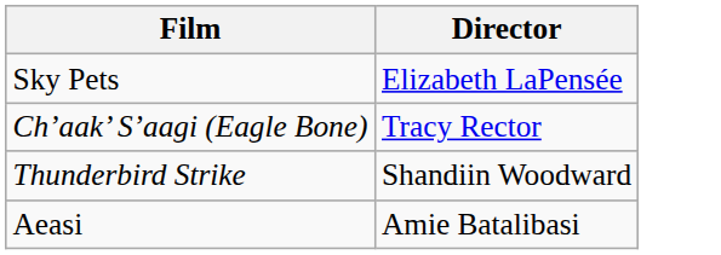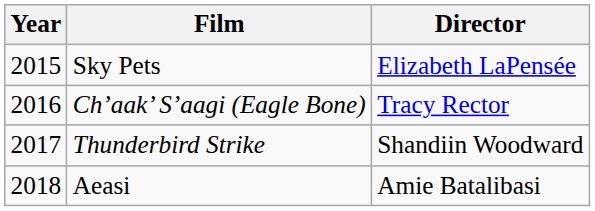 <table class="wikitable">
 <tr>
+<th>Year</th>
 <th>Film</th>
 <th>Director</th>
 </tr>
 <tr>
+<td>2015</td>
 <td>Sky Pets</td>
 <td><a href='#'>Elizabeth LaPensée</a></td>
 </tr>
 <tr>
+<td>2016</td>
 <td><em>Ch’aak’ S’aagi (Eagle Bone)</em></td>
 <td><a href='#'>Tracy Rector</a></td>
 </tr>
 <tr>
+<td>2017</td>
 <td><em>Thunderbird Strike</em></td>
 <td>Shandiin Woodward</td>
 </tr>
 <tr>
+<td>2018</td>
 <td>Aeasi</td>
 <td>Amie Batalibasi</td>
 </tr>
 </table>
